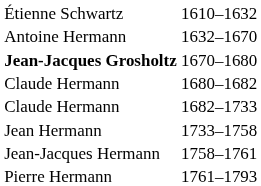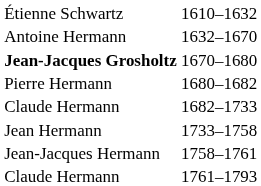 <table>
 <tr>
 <td>Étienne Schwartz</td>
 <td>1610–1632</td>
 </tr>
 <tr>
 <td>Antoine Hermann</td>
 <td>1632–1670</td>
 </tr>
 <tr>
 <td><strong>Jean-Jacques Grosholtz</strong></td>
 <td>1670–1680</td>
 </tr>
 <tr>
-<td>Claude Hermann</td>
+<td>Pierre Hermann</td>
 <td>1680–1682</td>
 </tr>
 <tr>
 <td>Claude Hermann</td>
 <td>1682–1733</td>
 </tr>
 <tr>
 <td>Jean Hermann</td>
 <td>1733–1758</td>
 </tr>
 <tr>
 <td>Jean-Jacques Hermann</td>
 <td>1758–1761</td>
 </tr>
 <tr>
-<td>Pierre Hermann</td>
+<td>Claude Hermann</td>
 <td>1761–1793</td>
 </tr>
 </table>
